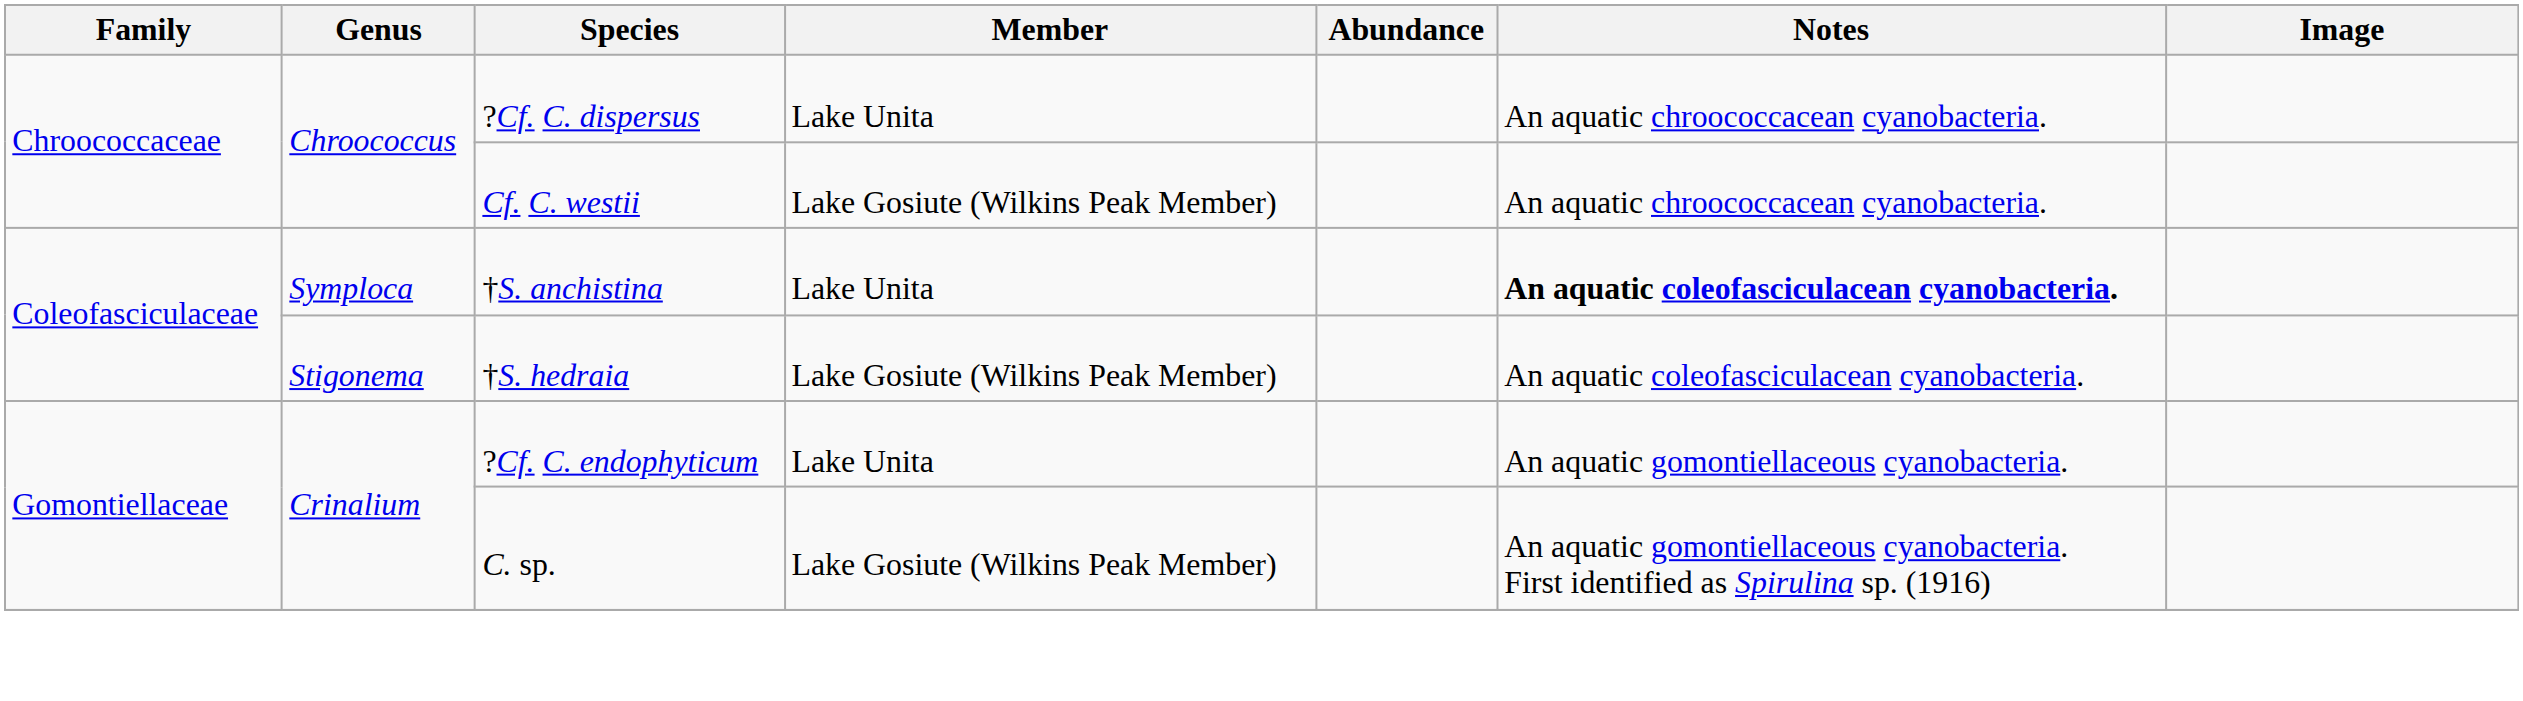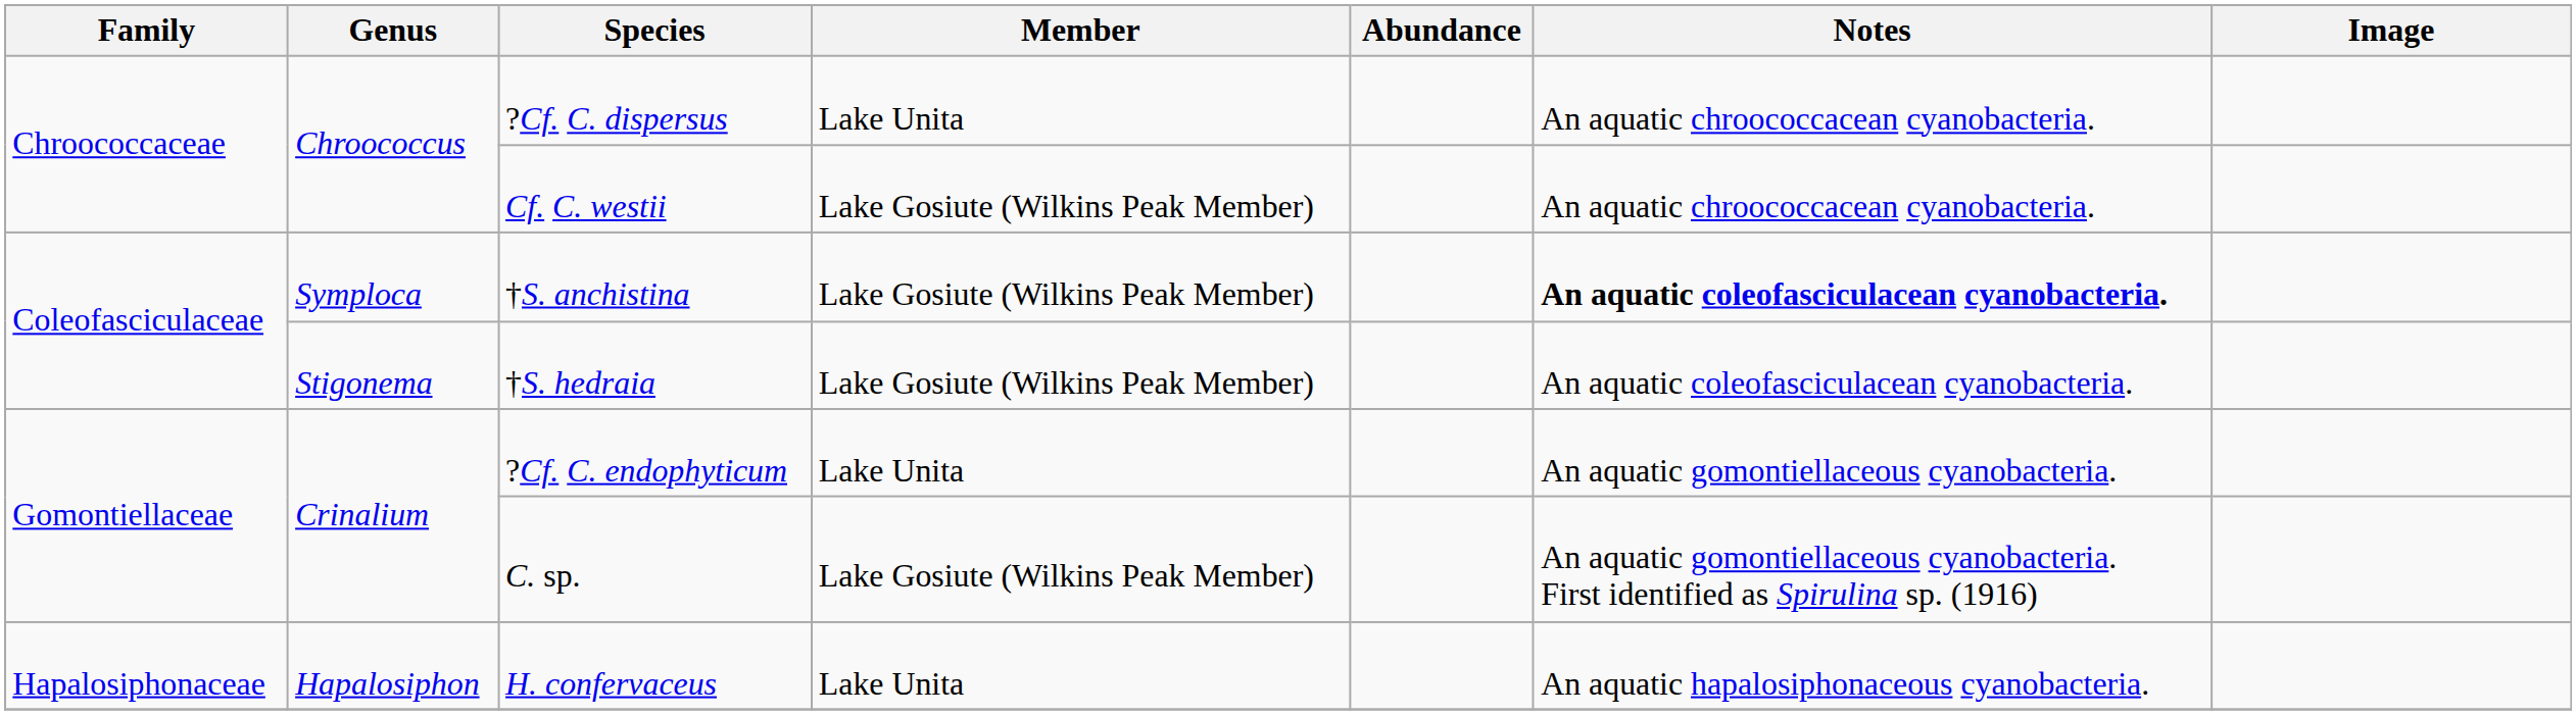 <table class="wikitable" style="margin:auto;width:100%;">
 <tr>
 <th>Family</th>
 <th>Genus</th>
 <th>Species</th>
 <th>Member</th>
 <th>Abundance</th>
 <th>Notes</th>
 <th width=170px>Image</th>
 </tr>
 <tr>
 <td rowspan=2><a href='#'>Chroococcaceae</a></td>
 <td rowspan=2><em><a href='#'>Chroococcus</a></em></td>
 <td><br>?<em><a href='#'>Cf.</a></em> <em><a href='#'>C. dispersus</a></em> </td>
 <td><br>Lake Unita</td>
 <td></td>
 <td><br>An aquatic <a href='#'>chroococcacean</a> <a href='#'>cyanobacteria</a>.</td>
 <td><br></td>
 </tr>
 <tr>
 <td><br><em><a href='#'>Cf.</a></em> <em><a href='#'>C. westii</a></em> </td>
 <td><br>Lake Gosiute (Wilkins Peak Member)</td>
 <td></td>
 <td><br>An aquatic <a href='#'>chroococcacean</a> <a href='#'>cyanobacteria</a>.</td>
 <td><br></td>
 </tr>
 <tr>
 <td rowspan=2><a href='#'>Coleofasciculaceae</a></td>
 <td><br><em><a href='#'>Symploca</a></em></td>
 <td><br>†<em><a href='#'>S. anchistina</a></em> </td>
-<td><br>Lake Unita</td>
+<td><br>Lake Gosiute (Wilkins Peak Member)</td>
 <td></td>
 <td><strong><br>An aquatic <a href='#'>coleofasciculacean</a> <a href='#'>cyanobacteria</a>.</strong></td>
 <td></td>
 </tr>
 <tr>
 <td><br><em><a href='#'>Stigonema</a></em></td>
 <td><br>†<em><a href='#'>S. hedraia</a></em> </td>
 <td><br>Lake Gosiute (Wilkins Peak Member)</td>
 <td></td>
 <td><br>An aquatic <a href='#'>coleofasciculacean</a> <a href='#'>cyanobacteria</a>.</td>
 <td></td>
 </tr>
 <tr>
 <td rowspan=2><a href='#'>Gomontiellaceae</a></td>
 <td rowspan=2><em><a href='#'>Crinalium</a></em></td>
 <td><br>?<em><a href='#'>Cf.</a></em> <em><a href='#'>C. endophyticum</a></em> </td>
 <td><br>Lake Unita</td>
 <td></td>
 <td><br>An aquatic <a href='#'>gomontiellaceous</a> <a href='#'>cyanobacteria</a>.</td>
 <td></td>
 </tr>
 <tr>
 <td><br><em>C.</em> sp.</td>
 <td><br>Lake Gosiute (Wilkins Peak Member)</td>
 <td></td>
 <td><br>An aquatic <a href='#'>gomontiellaceous</a> <a href='#'>cyanobacteria</a>.<br>First identified as <em><a href='#'>Spirulina</a></em> sp. (1916)</td>
 <td></td>
 </tr>
 <tr>
+<td><br><a href='#'>Hapalosiphonaceae</a></td>
+<td><br><em><a href='#'>Hapalosiphon</a></em></td>
+<td><br><em><a href='#'>H. confervaceus</a></em> </td>
+<td><br>Lake Unita</td>
+<td></td>
+<td><br>An aquatic <a href='#'>hapalosiphonaceous</a> <a href='#'>cyanobacteria</a>.</td>
+<td></td>
+</tr>
+<tr>
 </tr>
 </table>
